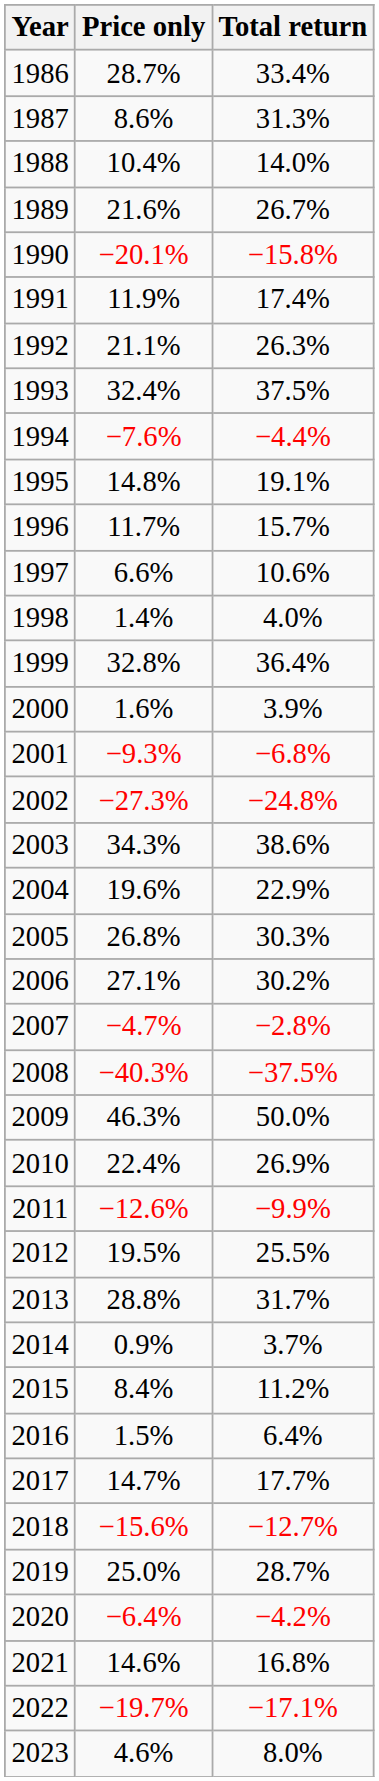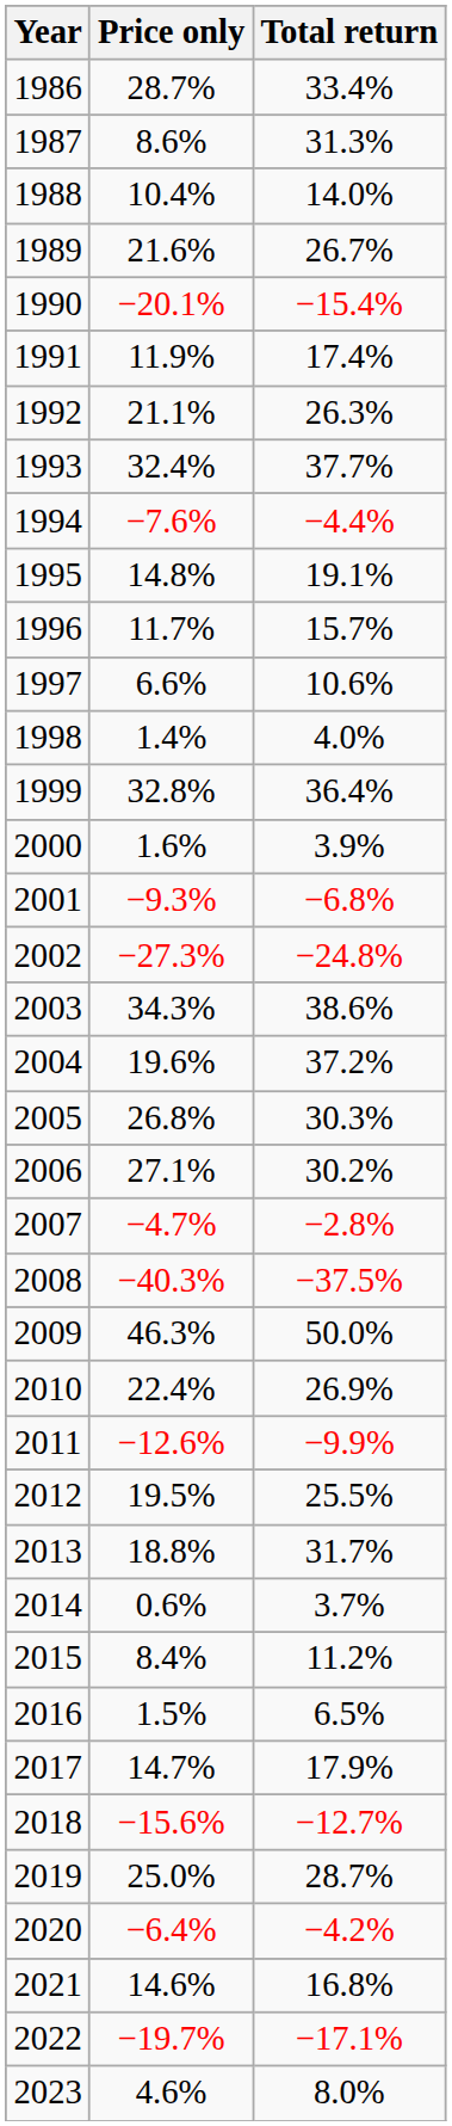 <table class="wikitable sortable" style="text-align:center">
 <tr>
 <th>Year</th>
 <th>Price only</th>
 <th>Total return</th>
 </tr>
 <tr>
 <td>1986</td>
 <td>28.7%</td>
 <td>33.4%</td>
 </tr>
 <tr>
 <td>1987</td>
 <td>8.6%</td>
 <td>31.3%</td>
 </tr>
 <tr>
 <td>1988</td>
 <td>10.4%</td>
 <td>14.0%</td>
 </tr>
 <tr>
 <td>1989</td>
 <td>21.6%</td>
 <td>26.7%</td>
 </tr>
 <tr>
 <td>1990</td>
 <td style="color:red">−20.1%</td>
-<td style="color:red">−15.8%</td>
+<td style="color:red">−15.4%</td>
 </tr>
 <tr>
 <td>1991</td>
 <td>11.9%</td>
 <td>17.4%</td>
 </tr>
 <tr>
 <td>1992</td>
 <td>21.1%</td>
 <td>26.3%</td>
 </tr>
 <tr>
 <td>1993</td>
 <td>32.4%</td>
-<td>37.5%</td>
+<td>37.7%</td>
 </tr>
 <tr>
 <td>1994</td>
 <td style="color:red">−7.6%</td>
 <td style="color:red">−4.4%</td>
 </tr>
 <tr>
 <td>1995</td>
 <td>14.8%</td>
 <td>19.1%</td>
 </tr>
 <tr>
 <td>1996</td>
 <td>11.7%</td>
 <td>15.7%</td>
 </tr>
 <tr>
 <td>1997</td>
 <td>6.6%</td>
 <td>10.6%</td>
 </tr>
 <tr>
 <td>1998</td>
 <td>1.4%</td>
 <td>4.0%</td>
 </tr>
 <tr>
 <td>1999</td>
 <td>32.8%</td>
 <td>36.4%</td>
 </tr>
 <tr>
 <td>2000</td>
 <td>1.6%</td>
 <td>3.9%</td>
 </tr>
 <tr>
 <td>2001</td>
 <td style="color:red">−9.3%</td>
 <td style="color:red">−6.8%</td>
 </tr>
 <tr>
 <td>2002</td>
 <td style="color:red">−27.3%</td>
 <td style="color:red">−24.8%</td>
 </tr>
 <tr>
 <td>2003</td>
 <td>34.3%</td>
 <td>38.6%</td>
 </tr>
 <tr>
 <td>2004</td>
 <td>19.6%</td>
-<td>22.9%</td>
+<td>37.2%</td>
 </tr>
 <tr>
 <td>2005</td>
 <td>26.8%</td>
 <td>30.3%</td>
 </tr>
 <tr>
 <td>2006</td>
 <td>27.1%</td>
 <td>30.2%</td>
 </tr>
 <tr>
 <td>2007</td>
 <td style="color:red">−4.7%</td>
 <td style="color:red">−2.8%</td>
 </tr>
 <tr>
 <td>2008</td>
 <td style="color:red">−40.3%</td>
 <td style="color:red">−37.5%</td>
 </tr>
 <tr>
 <td>2009</td>
 <td>46.3%</td>
 <td>50.0%</td>
 </tr>
 <tr>
 <td>2010</td>
 <td>22.4%</td>
 <td>26.9%</td>
 </tr>
 <tr>
 <td>2011</td>
 <td style="color:red">−12.6%</td>
 <td style="color:red">−9.9%</td>
 </tr>
 <tr>
 <td>2012</td>
 <td>19.5%</td>
 <td>25.5%</td>
 </tr>
 <tr>
 <td>2013</td>
-<td>28.8%</td>
+<td>18.8%</td>
 <td>31.7%</td>
 </tr>
 <tr>
 <td>2014</td>
-<td>0.9%</td>
+<td>0.6%</td>
 <td>3.7%</td>
 </tr>
 <tr>
 <td>2015</td>
 <td>8.4%</td>
 <td>11.2%</td>
 </tr>
 <tr>
 <td>2016</td>
 <td>1.5%</td>
-<td>6.4%</td>
+<td>6.5%</td>
 </tr>
 <tr>
 <td>2017</td>
 <td>14.7%</td>
-<td>17.7%</td>
+<td>17.9%</td>
 </tr>
 <tr>
 <td>2018</td>
 <td style="color:red">−15.6%</td>
 <td style="color:red">−12.7%</td>
 </tr>
 <tr>
 <td>2019</td>
 <td>25.0%</td>
 <td>28.7%</td>
 </tr>
 <tr>
 <td>2020</td>
 <td style="color:red">−6.4%</td>
 <td style="color:red">−4.2%</td>
 </tr>
 <tr>
 <td>2021</td>
 <td>14.6%</td>
 <td>16.8%</td>
 </tr>
 <tr>
 <td>2022</td>
 <td style="color:red">−19.7%</td>
 <td style="color:red">−17.1%</td>
 </tr>
 <tr>
 <td>2023</td>
 <td>4.6%</td>
 <td>8.0%</td>
 </tr>
 </table>
